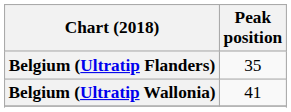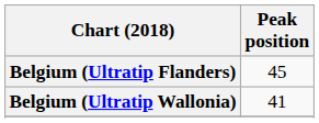 <table class="wikitable sortable plainrowheaders" style="text-align:center">
 <tr>
 <th scope="col">Chart (2018)</th>
 <th scope="col">Peak<br> position</th>
 </tr>
 <tr>
 <th scope="row">Belgium (<a href='#'>Ultratip</a> Flanders)</th>
-<td text style="text-align:center;">35</td>
+<td text style="text-align:center;">45</td>
 </tr>
 <tr>
 <th scope="row">Belgium (<a href='#'>Ultratip</a> Wallonia)</th>
 <td text style="text-align:center;">41</td>
 </tr>
 <tr>
 </tr>
 <tr>
 </tr>
 </table>
